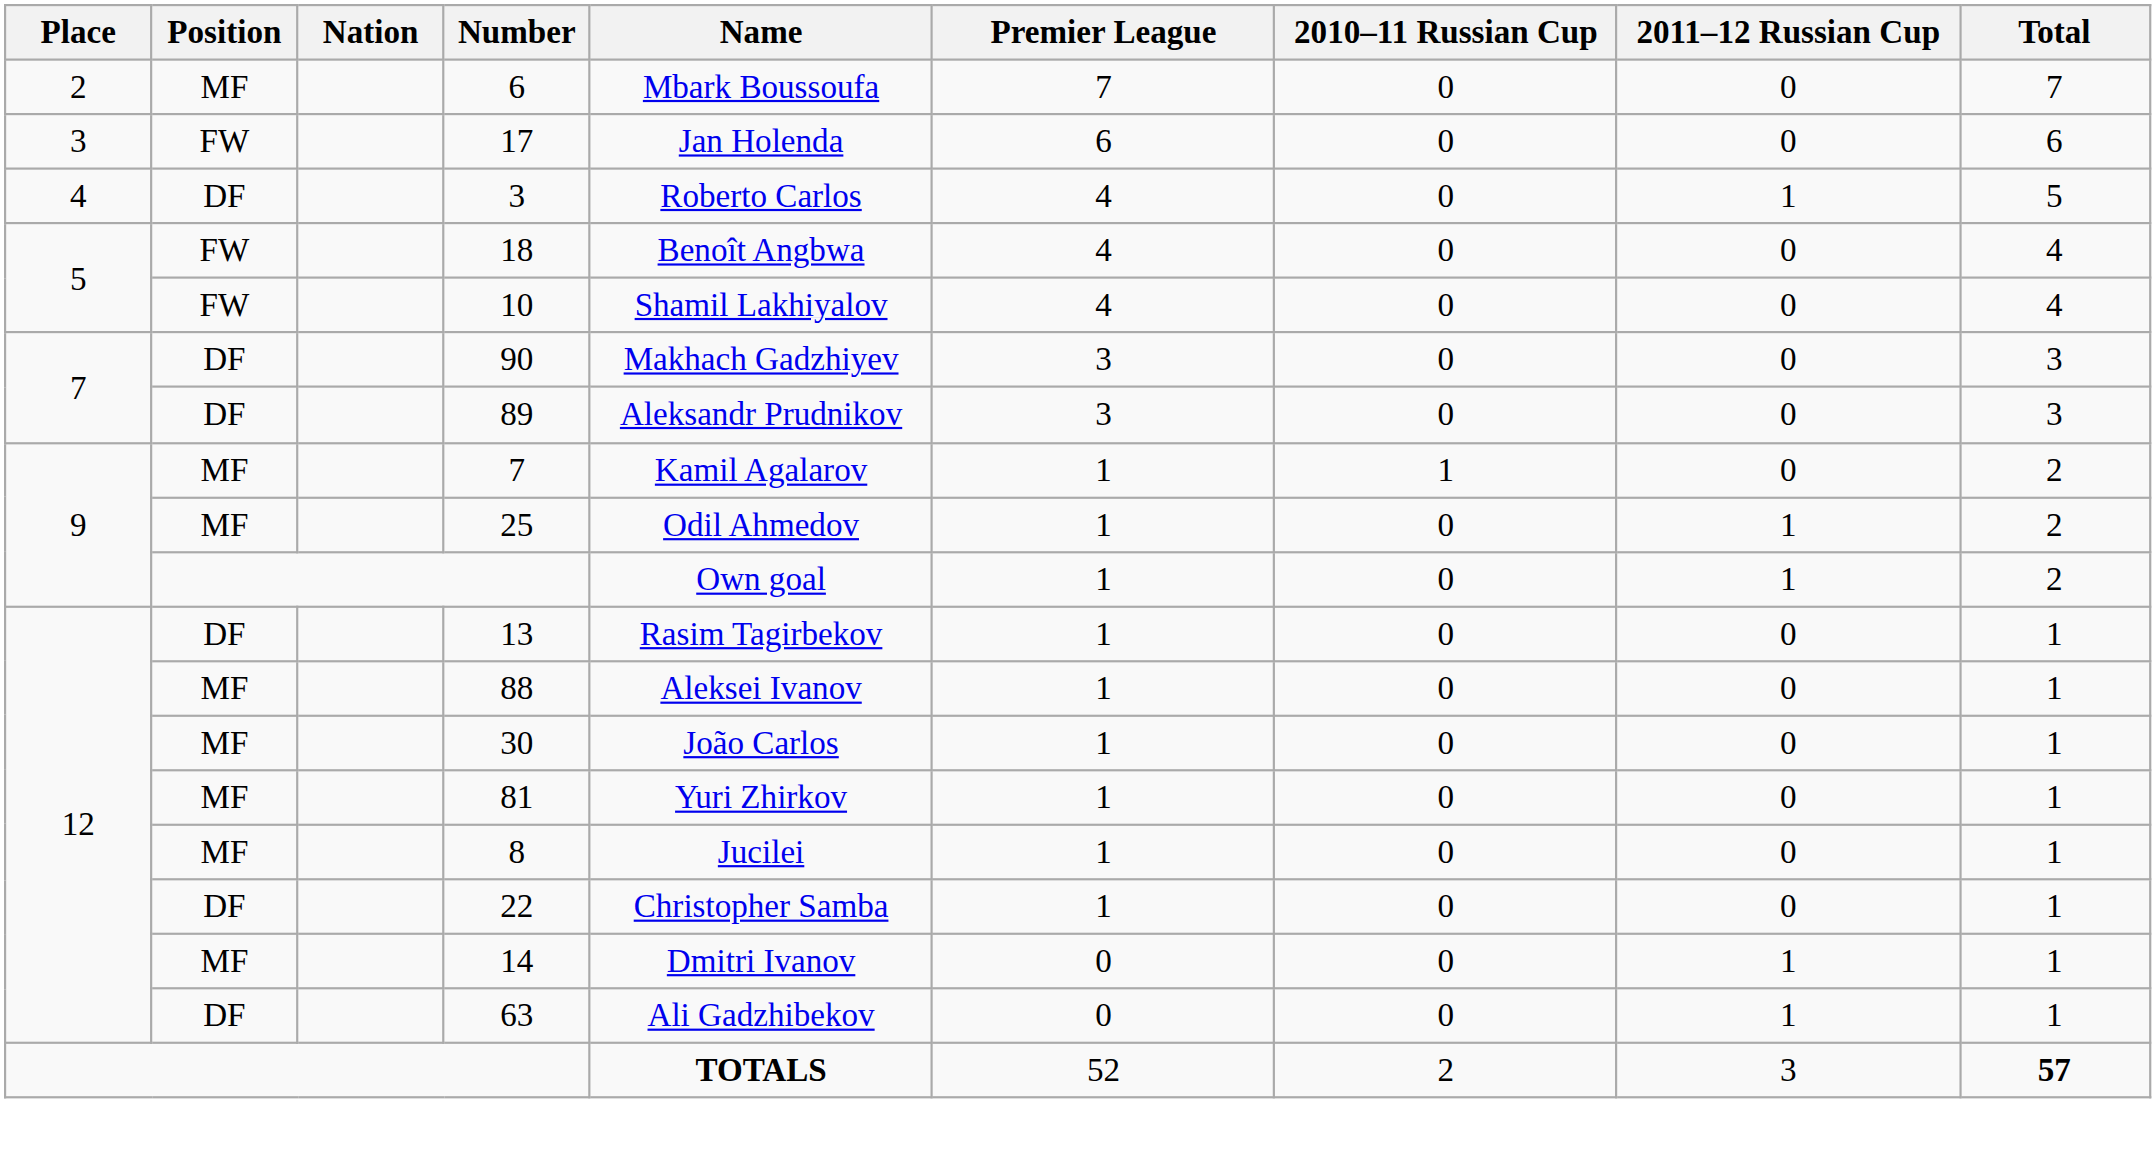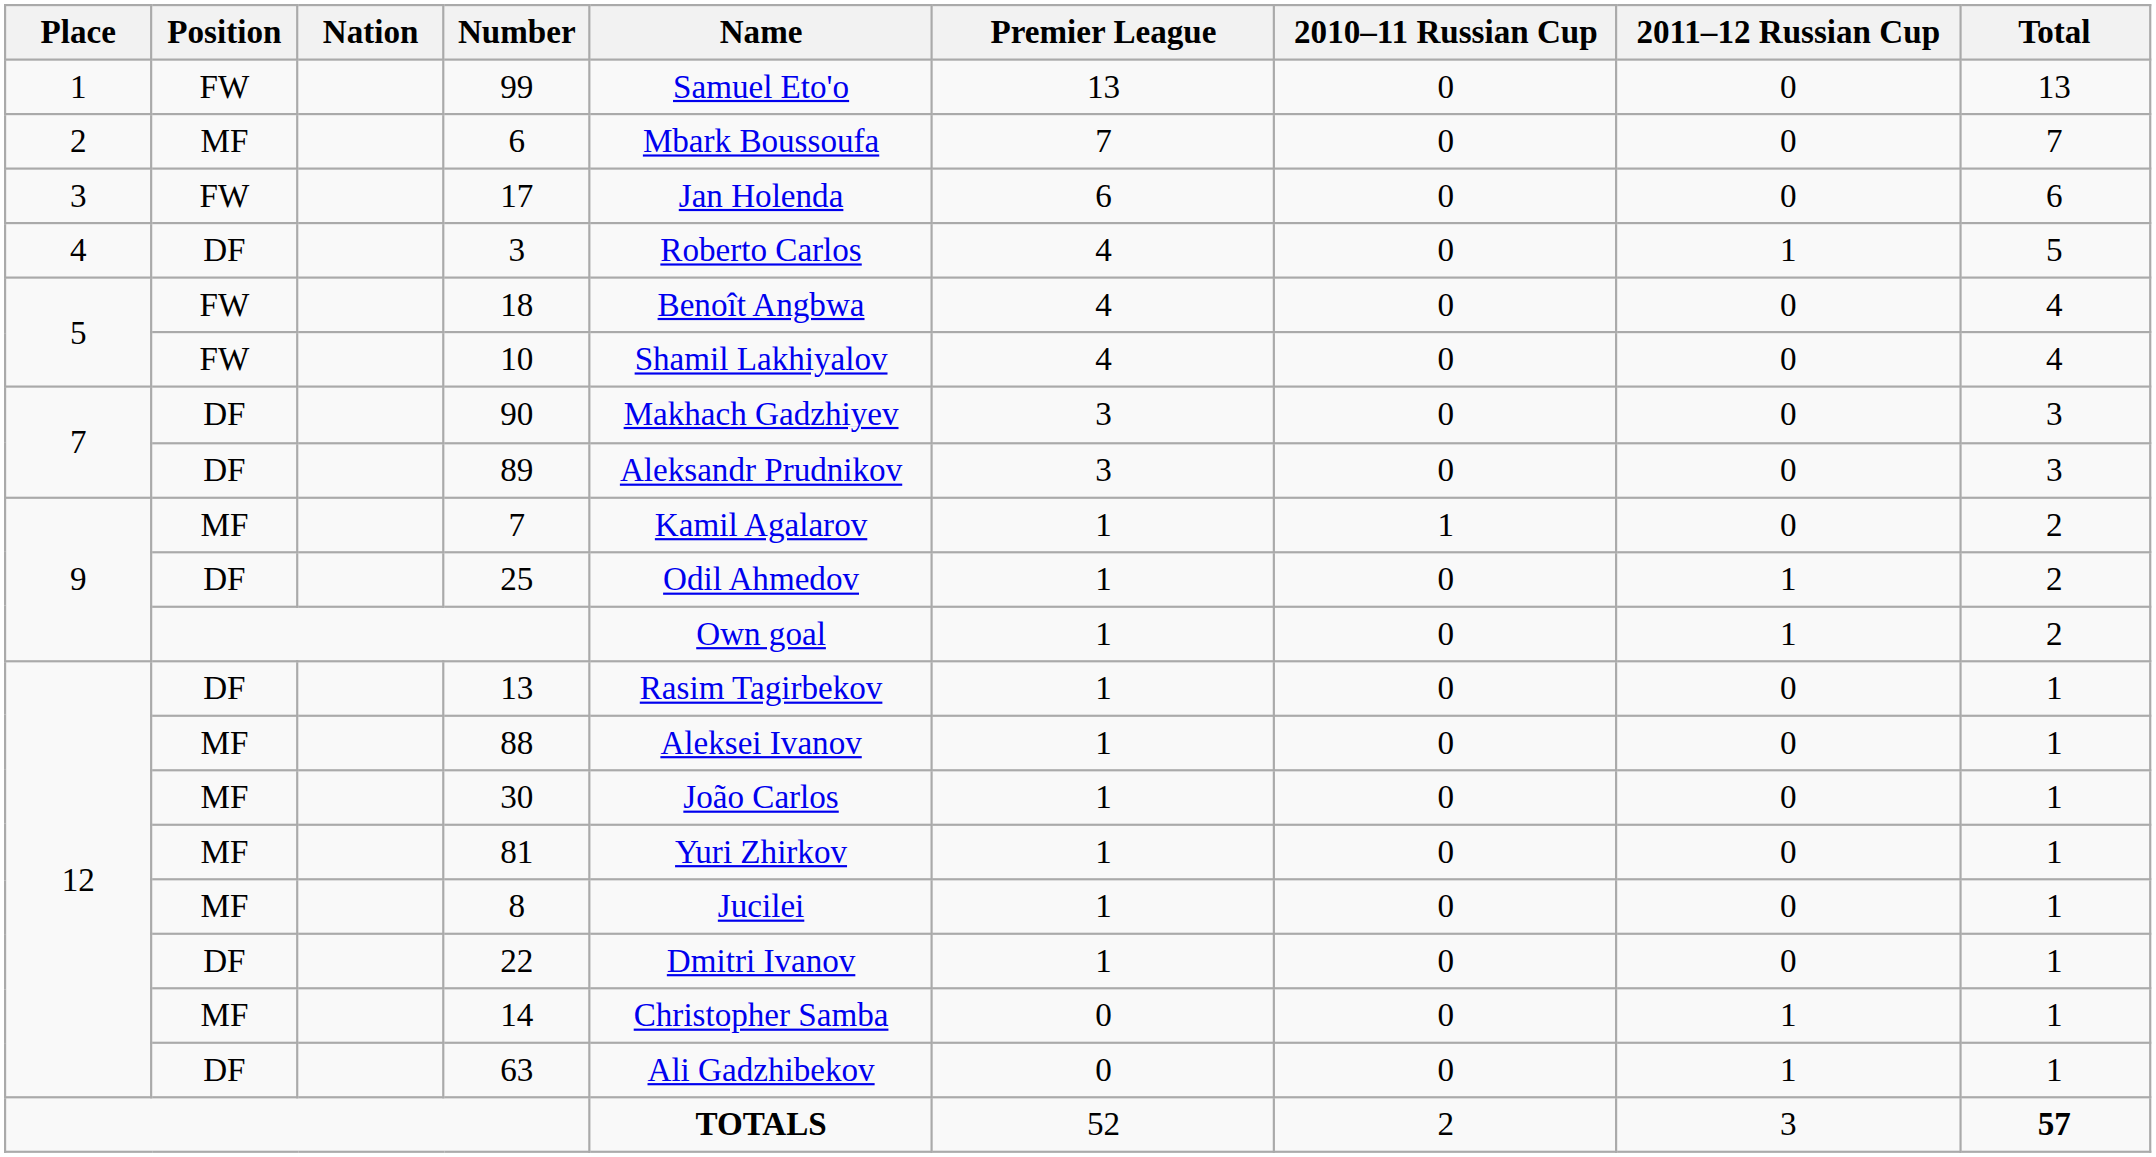 <table class="wikitable" style="font-size: 95%; text-align: center;">
 <tr>
 <th width=60>Place</th>
 <th width=60>Position</th>
 <th width=60>Nation</th>
 <th width=60>Number</th>
 <th width=150>Name</th>
 <th width=150>Premier League</th>
 <th width=150>2010–11 Russian Cup</th>
 <th width=150>2011–12 Russian Cup</th>
 <th width=80>Total</th>
+</tr>
+<tr>
+<td>1</td>
+<td>FW</td>
+<td></td>
+<td>99</td>
+<td><a href='#'>Samuel Eto'o</a></td>
+<td>13</td>
+<td>0</td>
+<td>0</td>
+<td>13</td>
 </tr>
 <tr>
 <td>2</td>
 <td>MF</td>
 <td></td>
 <td>6</td>
 <td><a href='#'>Mbark Boussoufa</a></td>
 <td>7</td>
 <td>0</td>
 <td>0</td>
 <td>7</td>
 </tr>
 <tr>
 <td>3</td>
 <td>FW</td>
 <td></td>
 <td>17</td>
 <td><a href='#'>Jan Holenda</a></td>
 <td>6</td>
 <td>0</td>
 <td>0</td>
 <td>6</td>
 </tr>
 <tr>
 <td>4</td>
 <td>DF</td>
 <td></td>
 <td>3</td>
 <td><a href='#'>Roberto Carlos</a></td>
 <td>4</td>
 <td>0</td>
 <td>1</td>
 <td>5</td>
 </tr>
 <tr>
 <td rowspan="2">5</td>
 <td>FW</td>
 <td></td>
 <td>18</td>
 <td><a href='#'>Benoît Angbwa</a></td>
 <td>4</td>
 <td>0</td>
 <td>0</td>
 <td>4</td>
 </tr>
 <tr>
 <td>FW</td>
 <td></td>
 <td>10</td>
 <td><a href='#'>Shamil Lakhiyalov</a></td>
 <td>4</td>
 <td>0</td>
 <td>0</td>
 <td>4</td>
 </tr>
 <tr>
 <td rowspan="2">7</td>
 <td>DF</td>
 <td></td>
 <td>90</td>
 <td><a href='#'>Makhach Gadzhiyev</a></td>
 <td>3</td>
 <td>0</td>
 <td>0</td>
 <td>3</td>
 </tr>
 <tr>
 <td>DF</td>
 <td></td>
 <td>89</td>
 <td><a href='#'>Aleksandr Prudnikov</a></td>
 <td>3</td>
 <td>0</td>
 <td>0</td>
 <td>3</td>
 </tr>
 <tr>
 <td rowspan="3">9</td>
 <td>MF</td>
 <td></td>
 <td>7</td>
 <td><a href='#'>Kamil Agalarov</a></td>
 <td>1</td>
 <td>1</td>
 <td>0</td>
 <td>2</td>
 </tr>
 <tr>
-<td>MF</td>
+<td>DF</td>
 <td></td>
 <td>25</td>
 <td><a href='#'>Odil Ahmedov</a></td>
 <td>1</td>
 <td>0</td>
 <td>1</td>
 <td>2</td>
 </tr>
 <tr>
 <td colspan="3"></td>
 <td><a href='#'>Own goal</a></td>
 <td>1</td>
 <td>0</td>
 <td>1</td>
 <td>2</td>
 </tr>
 <tr>
 <td rowspan="8">12</td>
 <td>DF</td>
 <td></td>
 <td>13</td>
 <td><a href='#'>Rasim Tagirbekov</a></td>
 <td>1</td>
 <td>0</td>
 <td>0</td>
 <td>1</td>
 </tr>
 <tr>
 <td>MF</td>
 <td></td>
 <td>88</td>
 <td><a href='#'>Aleksei Ivanov</a></td>
 <td>1</td>
 <td>0</td>
 <td>0</td>
 <td>1</td>
 </tr>
 <tr>
 <td>MF</td>
 <td></td>
 <td>30</td>
 <td><a href='#'>João Carlos</a></td>
 <td>1</td>
 <td>0</td>
 <td>0</td>
 <td>1</td>
 </tr>
 <tr>
 <td>MF</td>
 <td></td>
 <td>81</td>
 <td><a href='#'>Yuri Zhirkov</a></td>
 <td>1</td>
 <td>0</td>
 <td>0</td>
 <td>1</td>
 </tr>
 <tr>
 <td>MF</td>
 <td></td>
 <td>8</td>
 <td><a href='#'>Jucilei</a></td>
 <td>1</td>
 <td>0</td>
 <td>0</td>
 <td>1</td>
 </tr>
 <tr>
 <td>DF</td>
 <td></td>
 <td>22</td>
-<td><a href='#'>Christopher Samba</a></td>
+<td><a href='#'>Dmitri Ivanov</a></td>
 <td>1</td>
 <td>0</td>
 <td>0</td>
 <td>1</td>
 </tr>
 <tr>
 <td>MF</td>
 <td></td>
 <td>14</td>
-<td><a href='#'>Dmitri Ivanov</a></td>
+<td><a href='#'>Christopher Samba</a></td>
 <td>0</td>
 <td>0</td>
 <td>1</td>
 <td>1</td>
 </tr>
 <tr>
 <td>DF</td>
 <td></td>
 <td>63</td>
 <td><a href='#'>Ali Gadzhibekov</a></td>
 <td>0</td>
 <td>0</td>
 <td>1</td>
 <td>1</td>
 </tr>
 <tr>
 <td colspan="4"></td>
 <td><strong>TOTALS</strong></td>
 <td>52</td>
 <td>2</td>
 <td>3</td>
 <td><strong>57</strong></td>
 </tr>
 </table>
